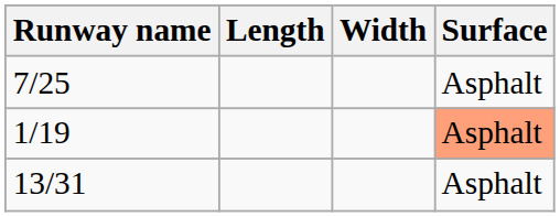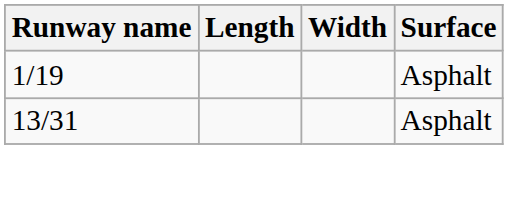 <table class="wikitable">
 <tr>
 <th>Runway name</th>
 <th>Length</th>
 <th>Width</th>
 <th>Surface</th>
 </tr>
 <tr>
-<td>7/25</td>
+<td>1/19</td>
 <td></td>
 <td></td>
 <td>Asphalt</td>
-</tr>
-<tr>
-<td>1/19</td>
-<td></td>
-<td></td>
-<td style="background: lightsalmon;">Asphalt</td>
 </tr>
 <tr>
 <td>13/31</td>
 <td></td>
 <td></td>
 <td>Asphalt</td>
 </tr>
 </table>
